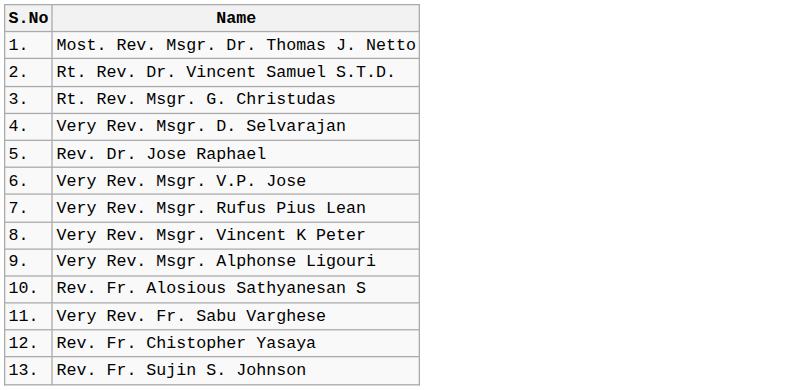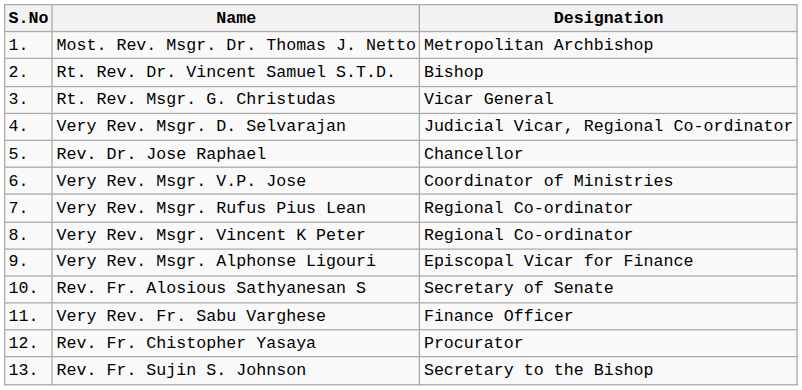 <table class="wikitable">
 <tr>
 <th>S.No</th>
 <th>Name</th>
+<th>Designation</th>
 </tr>
 <tr>
 <td>1.</td>
 <td>Most. Rev. Msgr. Dr. Thomas J. Netto</td>
+<td>Metropolitan Archbishop</td>
 </tr>
 <tr>
 <td>2.</td>
 <td>Rt. Rev. Dr. Vincent Samuel S.T.D.</td>
+<td>Bishop</td>
 </tr>
 <tr>
 <td>3.</td>
 <td>Rt. Rev. Msgr. G. Christudas</td>
+<td>Vicar General</td>
 </tr>
 <tr>
 <td>4.</td>
 <td>Very Rev. Msgr. D. Selvarajan</td>
+<td>Judicial Vicar, Regional Co-ordinator</td>
 </tr>
 <tr>
 <td>5.</td>
 <td>Rev. Dr. Jose Raphael</td>
+<td>Chancellor</td>
 </tr>
 <tr>
 <td>6.</td>
 <td>Very Rev. Msgr. V.P. Jose</td>
+<td>Coordinator of Ministries</td>
 </tr>
 <tr>
 <td>7.</td>
 <td>Very Rev. Msgr. Rufus Pius Lean</td>
+<td>Regional Co-ordinator</td>
 </tr>
 <tr>
 <td>8.</td>
 <td>Very Rev. Msgr. Vincent K Peter</td>
+<td>Regional Co-ordinator</td>
 </tr>
 <tr>
 <td>9.</td>
 <td>Very Rev. Msgr. Alphonse Ligouri</td>
+<td>Episcopal Vicar for Finance</td>
 </tr>
 <tr>
 <td>10.</td>
 <td>Rev. Fr. Alosious Sathyanesan S</td>
+<td>Secretary of Senate</td>
 </tr>
 <tr>
 <td>11.</td>
 <td>Very Rev. Fr. Sabu Varghese</td>
+<td>Finance Officer</td>
 </tr>
 <tr>
 <td>12.</td>
 <td>Rev. Fr. Chistopher Yasaya</td>
+<td>Procurator</td>
 </tr>
 <tr>
 <td>13.</td>
 <td>Rev. Fr. Sujin S. Johnson</td>
+<td>Secretary to the Bishop</td>
 </tr>
 </table>
